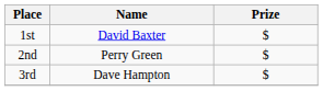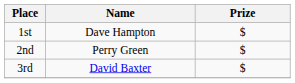 <table class="wikitable">
 <tr>
 <th width="50">Place</th>
 <th width="200">Name</th>
 <th width="125">Prize</th>
 </tr>
 <tr>
 <td align = "center">1st</td>
-<td align = "center"><a href='#'>David Baxter</a></td>
+<td align = "center">Dave Hampton</td>
 <td align = "center">$</td>
 </tr>
 <tr>
 <td align = "center">2nd</td>
 <td align = "center">Perry Green</td>
 <td align = "center">$</td>
 </tr>
 <tr>
 <td align = "center">3rd</td>
-<td align = "center">Dave Hampton</td>
+<td align = "center"><a href='#'>David Baxter</a></td>
 <td align = "center">$</td>
 </tr>
 <tr>
 </tr>
 </table>
